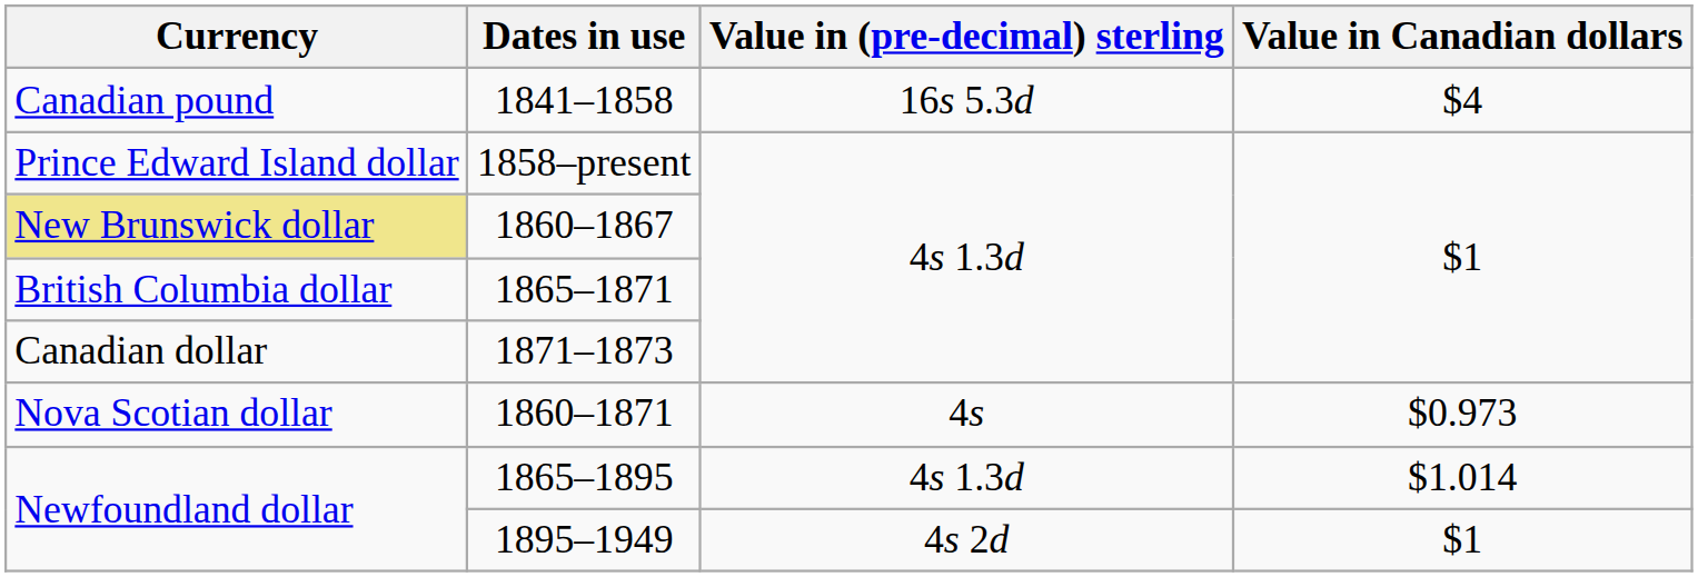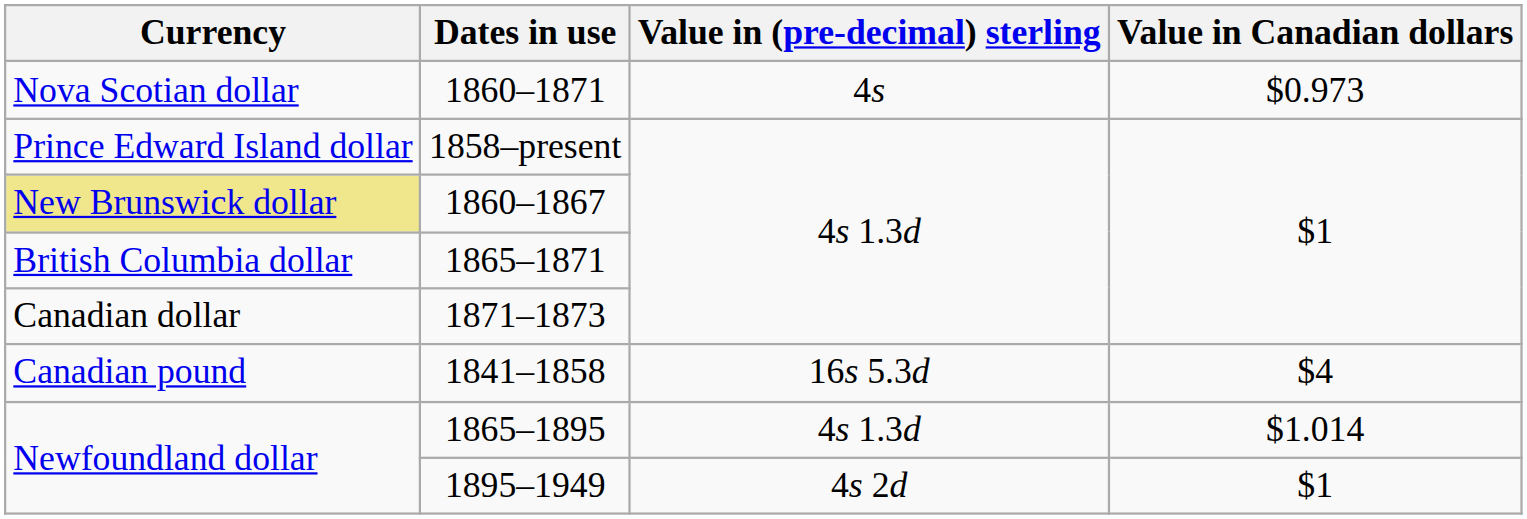 <table class="wikitable">
 <tr>
 <th>Currency</th>
 <th>Dates in use</th>
 <th>Value in (<a href='#'>pre-decimal</a>) <a href='#'>sterling</a></th>
 <th>Value in Canadian dollars</th>
 </tr>
 <tr>
-<td><a href='#'>Canadian pound</a></td>
-<td style="text-align:center;">1841–1858</td>
-<td style="text-align:center;">16<em>s</em> 5.3<em>d</em></td>
-<td style="text-align:center;">$4</td>
+<td><a href='#'>Nova Scotian dollar</a></td>
+<td style="text-align:center;">1860–1871</td>
+<td style="text-align:center;">4<em>s</em></td>
+<td style="text-align:center;">$0.973</td>
 </tr>
 <tr>
 <td><a href='#'>Prince Edward Island dollar</a></td>
 <td style="text-align:center;">1858–present</td>
 <td rowspan="4" style="text-align:center;">4<em>s</em> 1.3<em>d</em></td>
 <td rowspan="4" style="text-align:center;">$1</td>
 </tr>
 <tr>
 <td style="background: khaki;"><a href='#'>New Brunswick dollar</a></td>
 <td style="text-align:center;">1860–1867</td>
 </tr>
 <tr>
 <td><a href='#'>British Columbia dollar</a></td>
 <td style="text-align:center;">1865–1871</td>
 </tr>
 <tr>
 <td>Canadian dollar</td>
 <td style="text-align:center;">1871–1873</td>
 </tr>
 <tr>
-<td><a href='#'>Nova Scotian dollar</a></td>
-<td style="text-align:center;">1860–1871</td>
-<td style="text-align:center;">4<em>s</em></td>
-<td style="text-align:center;">$0.973</td>
+<td><a href='#'>Canadian pound</a></td>
+<td style="text-align:center;">1841–1858</td>
+<td style="text-align:center;">16<em>s</em> 5.3<em>d</em></td>
+<td style="text-align:center;">$4</td>
 </tr>
 <tr>
 <td rowspan="2"><a href='#'>Newfoundland dollar</a></td>
 <td style="text-align:center;">1865–1895</td>
 <td style="text-align:center;">4<em>s</em> 1.3<em>d</em></td>
 <td style="text-align:center;">$1.014</td>
 </tr>
 <tr style="text-align:center;">
 <td>1895–1949</td>
 <td style="text-align:center;">4<em>s</em> 2<em>d</em></td>
 <td style="text-align:center;">$1</td>
 </tr>
 </table>
